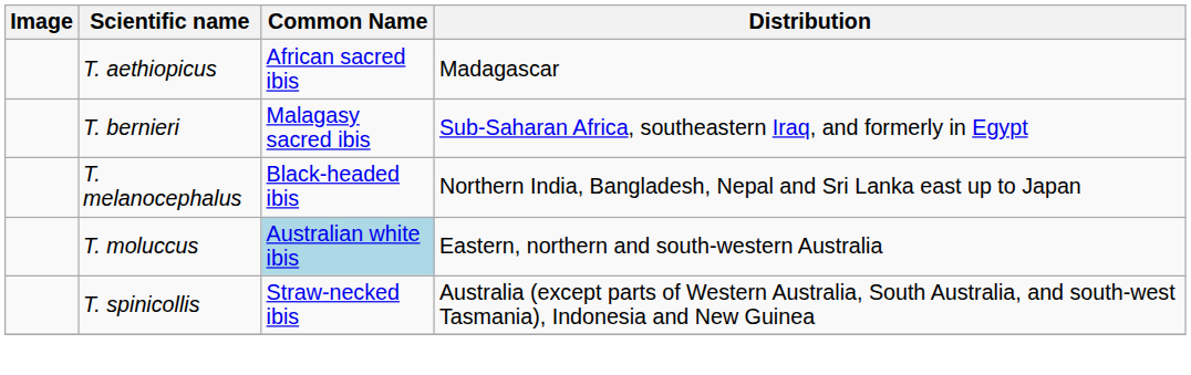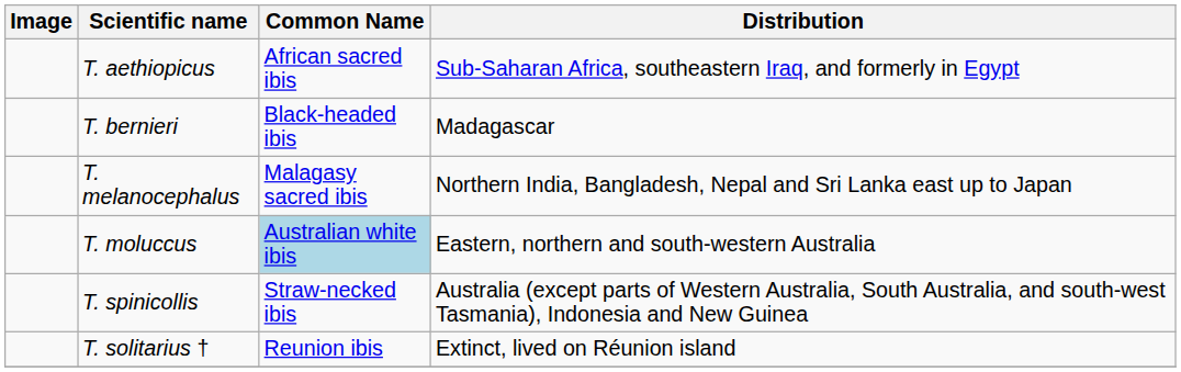 <table class="wikitable">
 <tr>
 <th>Image</th>
 <th>Scientific name</th>
 <th>Common Name</th>
 <th>Distribution</th>
 </tr>
 <tr>
 <td></td>
 <td><em>T. aethiopicus</em></td>
 <td><a href='#'>African sacred ibis</a></td>
+<td><a href='#'>Sub-Saharan Africa</a>, southeastern <a href='#'>Iraq</a>, and formerly in <a href='#'>Egypt</a></td>
+</tr>
+<tr>
+<td></td>
+<td><em>T. bernieri</em></td>
+<td><a href='#'>Black-headed ibis</a></td>
 <td>Madagascar</td>
 </tr>
 <tr>
 <td></td>
-<td><em>T. bernieri</em></td>
+<td><em>T. melanocephalus</em></td>
 <td><a href='#'>Malagasy sacred ibis</a></td>
-<td><a href='#'>Sub-Saharan Africa</a>, southeastern <a href='#'>Iraq</a>, and formerly in <a href='#'>Egypt</a></td>
-</tr>
-<tr>
-<td></td>
-<td><em>T. melanocephalus</em></td>
-<td><a href='#'>Black-headed ibis</a></td>
 <td>Northern India, Bangladesh, Nepal and Sri Lanka east up to Japan</td>
 </tr>
 <tr>
 <td></td>
 <td><em>T. moluccus</em></td>
 <td style="background: lightblue;"><a href='#'>Australian white ibis</a></td>
 <td>Eastern, northern and south-western Australia</td>
 </tr>
 <tr>
 <td></td>
 <td><em>T. spinicollis</em></td>
 <td><a href='#'>Straw-necked ibis</a></td>
 <td>Australia (except parts of Western Australia, South Australia, and south-west Tasmania), Indonesia and New Guinea</td>
 </tr>
 <tr>
+<td></td>
+<td><em>T. solitarius</em> †</td>
+<td><a href='#'>Reunion ibis</a></td>
+<td>Extinct, lived on Réunion island</td>
+</tr>
+<tr>
 </tr>
 </table>
